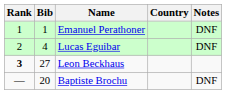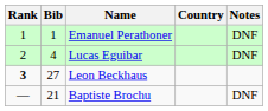 <table class="wikitable" style="text-align:center;">
 <tr>
 <th>Rank</th>
 <th>Bib</th>
 <th>Name</th>
 <th>Country</th>
 <th>Notes</th>
 </tr>
 <tr bgcolor=ccffcc>
 <td>1</td>
 <td>1</td>
 <td align=left><a href='#'>Emanuel Perathoner</a></td>
 <td align=left></td>
 <td>DNF</td>
 </tr>
 <tr bgcolor=ccffcc>
 <td>2</td>
 <td>4</td>
 <td align=left><a href='#'>Lucas Eguibar</a></td>
 <td align=left></td>
 <td>DNF</td>
 </tr>
 <tr>
 <td><strong>3</strong></td>
 <td>27</td>
 <td align=left><a href='#'>Leon Beckhaus</a></td>
 <td align=left></td>
 <td></td>
 </tr>
 <tr>
 <td>—</td>
-<td>20</td>
+<td>21</td>
 <td align=left><a href='#'>Baptiste Brochu</a></td>
 <td align=left></td>
 <td>DNF</td>
 </tr>
 </table>
